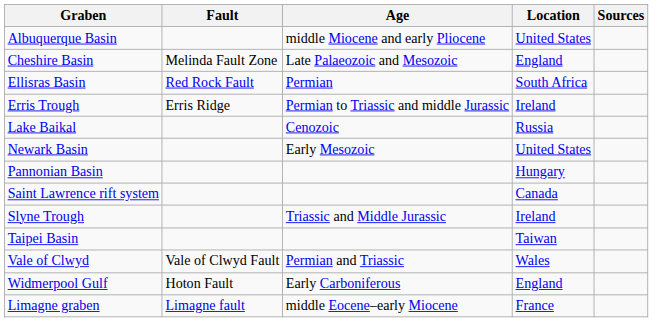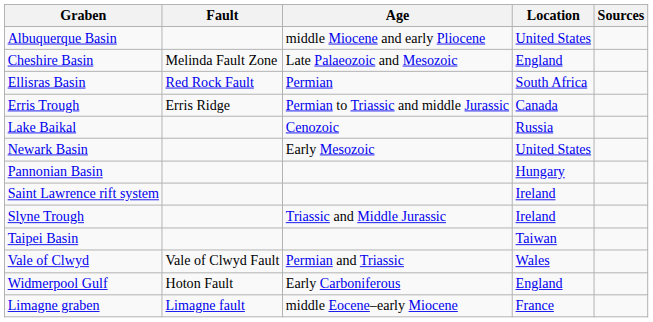 <table class="wikitable sortable">
 <tr>
 <th>Graben</th>
 <th>Fault</th>
 <th>Age</th>
 <th>Location</th>
 <th>Sources</th>
 </tr>
 <tr>
 <td><a href='#'>Albuquerque Basin</a></td>
 <td></td>
 <td>middle <a href='#'>Miocene</a> and early <a href='#'>Pliocene</a></td>
 <td><a href='#'>United States</a></td>
 <td></td>
 </tr>
 <tr>
 <td><a href='#'>Cheshire Basin</a></td>
 <td>Melinda Fault Zone</td>
 <td>Late <a href='#'>Palaeozoic</a> and <a href='#'>Mesozoic</a></td>
 <td><a href='#'>England</a></td>
 <td></td>
 </tr>
 <tr>
 <td><a href='#'>Ellisras Basin</a></td>
 <td><a href='#'>Red Rock Fault</a></td>
 <td><a href='#'>Permian</a></td>
 <td><a href='#'>South Africa</a></td>
 <td></td>
 </tr>
 <tr>
 <td><a href='#'>Erris Trough</a></td>
 <td>Erris Ridge</td>
 <td><a href='#'>Permian</a> to <a href='#'>Triassic</a> and middle <a href='#'>Jurassic</a></td>
-<td><a href='#'>Ireland</a></td>
+<td><a href='#'>Canada</a></td>
 <td></td>
 </tr>
 <tr>
 <td><a href='#'>Lake Baikal</a></td>
 <td></td>
 <td><a href='#'>Cenozoic</a></td>
 <td><a href='#'>Russia</a></td>
 <td></td>
 </tr>
 <tr>
 <td><a href='#'>Newark Basin</a></td>
 <td></td>
 <td>Early <a href='#'>Mesozoic</a></td>
 <td><a href='#'>United States</a></td>
 <td></td>
 </tr>
 <tr>
 <td><a href='#'>Pannonian Basin</a></td>
 <td></td>
 <td></td>
 <td><a href='#'>Hungary</a></td>
 <td></td>
 </tr>
 <tr>
 <td><a href='#'>Saint Lawrence rift system</a></td>
 <td></td>
 <td></td>
-<td><a href='#'>Canada</a></td>
+<td><a href='#'>Ireland</a></td>
 <td></td>
 </tr>
 <tr>
 <td><a href='#'>Slyne Trough</a></td>
 <td></td>
 <td><a href='#'>Triassic</a> and <a href='#'>Middle Jurassic</a></td>
 <td><a href='#'>Ireland</a></td>
 <td></td>
 </tr>
 <tr>
 <td><a href='#'>Taipei Basin</a></td>
 <td></td>
 <td></td>
 <td><a href='#'>Taiwan</a></td>
 <td></td>
 </tr>
 <tr>
 <td><a href='#'>Vale of Clwyd</a></td>
 <td>Vale of Clwyd Fault</td>
 <td><a href='#'>Permian</a> and <a href='#'>Triassic</a></td>
 <td><a href='#'>Wales</a></td>
 <td></td>
 </tr>
 <tr>
 <td><a href='#'>Widmerpool Gulf</a></td>
 <td>Hoton Fault</td>
 <td>Early <a href='#'>Carboniferous</a></td>
 <td><a href='#'>England</a></td>
 <td></td>
 </tr>
 <tr>
 <td><a href='#'>Limagne graben</a></td>
 <td><a href='#'>Limagne fault</a></td>
 <td>middle <a href='#'>Eocene</a>–early <a href='#'>Miocene</a></td>
 <td><a href='#'>France</a></td>
 <td></td>
 </tr>
 </table>
